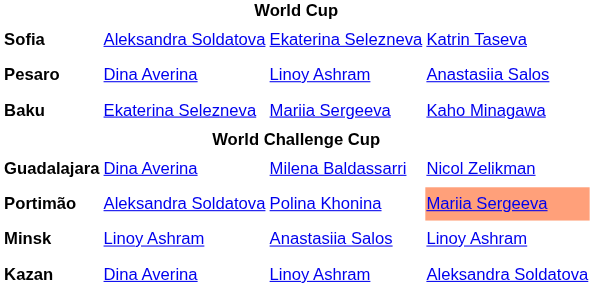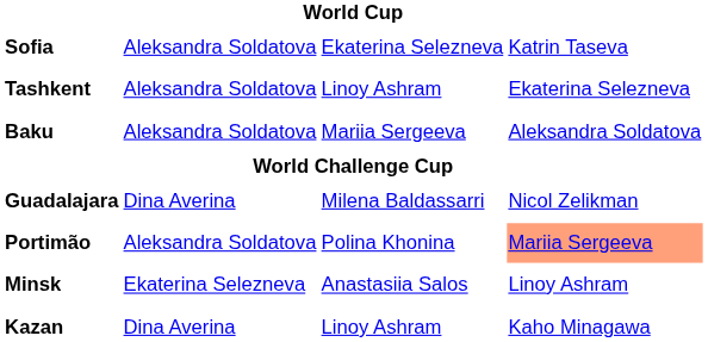 <table>
 <tr>
 <td colspan="4" style="text-align:center;"><strong>World Cup</strong></td>
 </tr>
 <tr>
 <th scope=row style="text-align:left">Sofia</th>
 <td style="height:30px;"> <a href='#'>Aleksandra Soldatova</a></td>
 <td style="height:30px;"> <a href='#'>Ekaterina Selezneva</a></td>
 <td style="height:30px;"> <a href='#'>Katrin Taseva</a></td>
 </tr>
 <tr>
-<th scope=row style="text-align:left">Pesaro</th>
-<td style="height:30px;"> <a href='#'>Dina Averina</a></td>
+<th scope=row style="text-align:left">Tashkent</th>
+<td style="height:30px;"> <a href='#'>Aleksandra Soldatova</a></td>
 <td style="height:30px;"> <a href='#'>Linoy Ashram</a></td>
-<td style="height:30px;"> <a href='#'>Anastasiia Salos</a></td>
+<td style="height:30px;"> <a href='#'>Ekaterina Selezneva</a></td>
 </tr>
 <tr>
 <th scope=row style="text-align:left">Baku</th>
-<td style="height:30px;"> <a href='#'>Ekaterina Selezneva</a></td>
+<td style="height:30px;"> <a href='#'>Aleksandra Soldatova</a></td>
 <td style="height:30px;"> <a href='#'>Mariia Sergeeva</a></td>
-<td style="height:30px;"> <a href='#'>Kaho Minagawa</a></td>
+<td style="height:30px;"> <a href='#'>Aleksandra Soldatova</a></td>
 </tr>
 <tr>
 <td colspan="4" style="text-align:center;"><strong>World Challenge Cup</strong></td>
 </tr>
 <tr>
 <th scope=row style="text-align:left">Guadalajara</th>
 <td style="height:30px;"> <a href='#'>Dina Averina</a></td>
 <td style="height:30px;"> <a href='#'>Milena Baldassarri</a></td>
 <td style="height:30px;"> <a href='#'>Nicol Zelikman</a></td>
 </tr>
 <tr>
 <th scope=row style="text-align:left">Portimão</th>
 <td style="height:30px;"> <a href='#'>Aleksandra Soldatova</a></td>
 <td style="height:30px;"> <a href='#'>Polina Khonina</a></td>
 <td style="background: lightsalmon; height:30px;"> <a href='#'>Mariia Sergeeva</a></td>
 </tr>
 <tr>
 <th scope=row style="text-align:left">Minsk</th>
-<td style="height:30px;"> <a href='#'>Linoy Ashram</a></td>
+<td style="height:30px;"> <a href='#'>Ekaterina Selezneva</a></td>
 <td style="height:30px;"> <a href='#'>Anastasiia Salos</a></td>
 <td style="height:30px;"> <a href='#'>Linoy Ashram</a></td>
 </tr>
 <tr>
 <th scope=row style="text-align:left">Kazan</th>
 <td style="height:30px;"> <a href='#'>Dina Averina</a></td>
 <td style="height:30px;"> <a href='#'>Linoy Ashram</a></td>
-<td style="height:30px;"> <a href='#'>Aleksandra Soldatova</a></td>
+<td style="height:30px;"> <a href='#'>Kaho Minagawa</a></td>
 </tr>
 <tr>
 </tr>
 </table>
